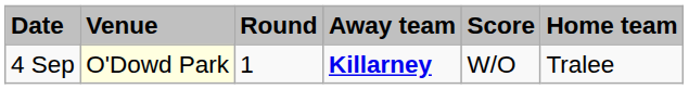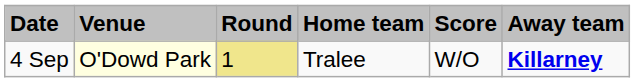 <table class="wikitable" style=" float:left; margin:0.5em auto; font-size:95%">
 <tr bgcolor="#C0C0C0">
 <td><strong>Date</strong></td>
 <td><strong>Venue</strong></td>
 <td><strong>Round</strong></td>
+<td><strong>Home team</strong></td>
+<td><strong>Score</strong></td>
 <td><strong>Away team</strong></td>
-<td><strong>Score</strong></td>
-<td><strong>Home team</strong></td>
 </tr>
 <tr>
 <td>4 Sep</td>
 <td style="background: lightyellow;">O'Dowd Park</td>
-<td>1</td>
+<td style="background: khaki;">1</td>
+<td>Tralee</td>
+<td>W/O</td>
 <td><strong><a href='#'>Killarney</a></strong></td>
-<td>W/O</td>
-<td>Tralee</td>
 </tr>
 </table>
